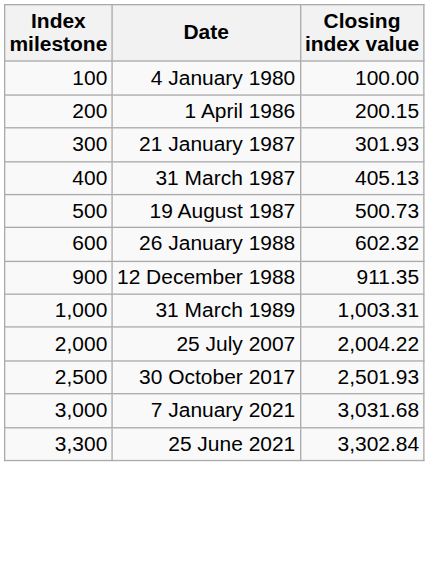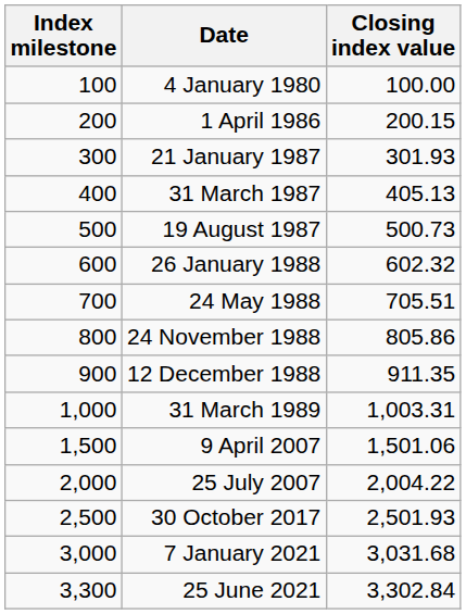 <table class="wikitable mw-collapsible" style="text-align:right;">
 <tr>
 <th>Index<br>milestone</th>
 <th>Date</th>
 <th>Closing<br>index value</th>
 </tr>
 <tr>
 <td>100</td>
 <td>4 January 1980</td>
 <td>100.00</td>
 </tr>
 <tr>
 <td>200</td>
 <td>1 April 1986</td>
 <td>200.15</td>
 </tr>
 <tr>
 <td>300</td>
 <td>21 January 1987</td>
 <td>301.93</td>
 </tr>
 <tr>
 <td>400</td>
 <td>31 March 1987</td>
 <td>405.13</td>
 </tr>
 <tr>
 <td>500</td>
 <td>19 August 1987</td>
 <td>500.73</td>
 </tr>
 <tr>
 <td>600</td>
 <td>26 January 1988</td>
 <td>602.32</td>
 </tr>
 <tr>
+<td>700</td>
+<td>24 May 1988</td>
+<td>705.51</td>
+</tr>
+<tr>
+<td>800</td>
+<td>24 November 1988</td>
+<td>805.86</td>
+</tr>
+<tr>
 <td>900</td>
 <td>12 December 1988</td>
 <td>911.35</td>
 </tr>
 <tr>
 <td>1,000</td>
 <td>31 March 1989</td>
 <td>1,003.31</td>
+</tr>
+<tr>
+<td>1,500</td>
+<td>9 April 2007</td>
+<td>1,501.06</td>
 </tr>
 <tr>
 <td>2,000</td>
 <td>25 July 2007</td>
 <td>2,004.22</td>
 </tr>
 <tr>
 <td>2,500</td>
 <td>30 October 2017</td>
 <td>2,501.93</td>
 </tr>
 <tr>
 <td>3,000</td>
 <td>7 January 2021</td>
 <td>3,031.68</td>
 </tr>
 <tr>
 <td>3,300</td>
 <td>25 June 2021</td>
 <td>3,302.84</td>
 </tr>
 </table>
